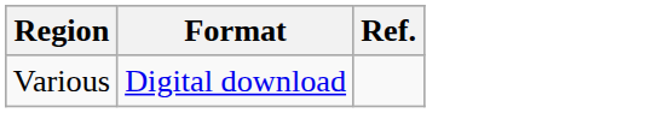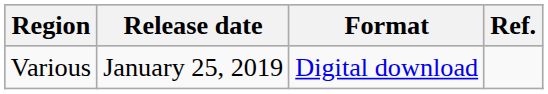 <table class="wikitable">
 <tr>
 <th>Region</th>
+<th>Release date</th>
 <th>Format</th>
 <th>Ref.</th>
 </tr>
 <tr>
 <td>Various</td>
+<td>January 25, 2019</td>
 <td><a href='#'>Digital download</a></td>
 <td></td>
 </tr>
 </table>
